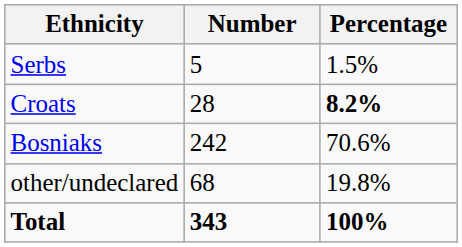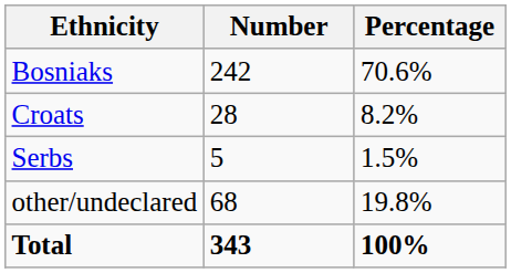 <table class="wikitable">
 <tr>
 <th width="100px">Ethnicity</th>
 <th width="80px">Number</th>
 <th width="80px">Percentage</th>
 </tr>
 <tr>
-<td><a href='#'>Serbs</a></td>
-<td>5</td>
-<td>1.5%</td>
+<td><a href='#'>Bosniaks</a></td>
+<td>242</td>
+<td>70.6%</td>
 </tr>
 <tr>
 <td><a href='#'>Croats</a></td>
 <td>28</td>
-<td><strong>8.2%</strong></td>
+<td>8.2%</td>
 </tr>
 <tr>
-<td><a href='#'>Bosniaks</a></td>
-<td>242</td>
-<td>70.6%</td>
+<td><a href='#'>Serbs</a></td>
+<td>5</td>
+<td>1.5%</td>
 </tr>
 <tr>
 <td>other/undeclared</td>
 <td>68</td>
 <td>19.8%</td>
 </tr>
 <tr>
 <td><strong>Total</strong></td>
 <td><strong>343</strong></td>
 <td><strong>100%</strong></td>
 </tr>
 </table>
